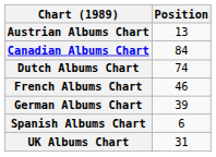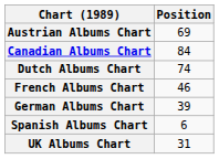 <table class="wikitable sortable plainrowheaders" style="text-align:center;">
 <tr>
 <th scope="col">Chart (1989)</th>
 <th scope="col">Position</th>
 </tr>
 <tr>
 <th scope="row">Austrian Albums Chart</th>
-<td>13</td>
+<td>69</td>
 </tr>
 <tr>
 <th scope="row"><a href='#'>Canadian Albums Chart</a></th>
 <td>84</td>
 </tr>
 <tr>
 <th scope="row">Dutch Albums Chart</th>
 <td>74</td>
 </tr>
 <tr>
 <th scope="row">French Albums Chart</th>
 <td>46</td>
 </tr>
 <tr>
 <th scope="row">German Albums Chart</th>
 <td>39</td>
 </tr>
 <tr>
 <th scope="row">Spanish Albums Chart</th>
 <td>6</td>
 </tr>
 <tr>
 <th scope="row">UK Albums Chart</th>
 <td>31</td>
 </tr>
 </table>
